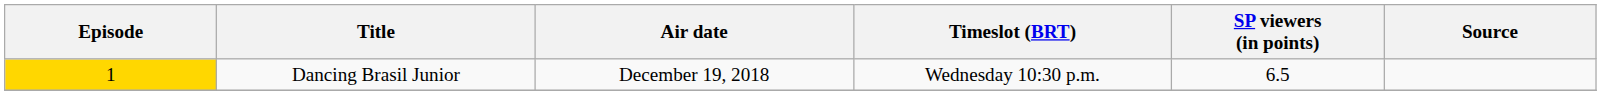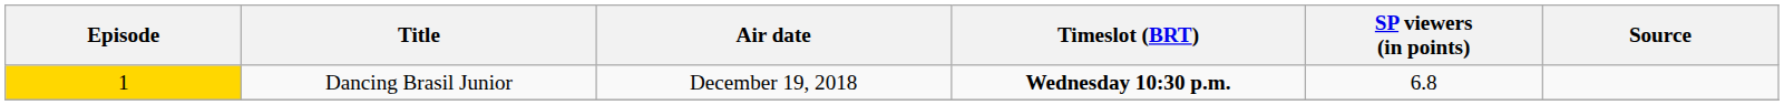 <table class="wikitable sortable" style="text-align:center; font-size:95%; width: 100%">
 <tr>
 <th width="05.0%">Episode</th>
 <th width="07.5%">Title</th>
 <th width="07.5%">Air date</th>
 <th width="07.5%">Timeslot (<a href='#'>BRT</a>)</th>
 <th width="05.0%"><a href='#'>SP</a> viewers<br>(in points)</th>
 <th width="05.0%">Source</th>
 </tr>
 <tr>
 <td style="background: gold;">1</td>
 <td>Dancing Brasil Junior</td>
 <td>December 19, 2018</td>
-<td>Wednesday 10:30 p.m.</td>
-<td>6.5</td>
+<td><strong>Wednesday 10:30 p.m.</strong></td>
+<td>6.8</td>
 <td></td>
 </tr>
 <tr>
 </tr>
 </table>
